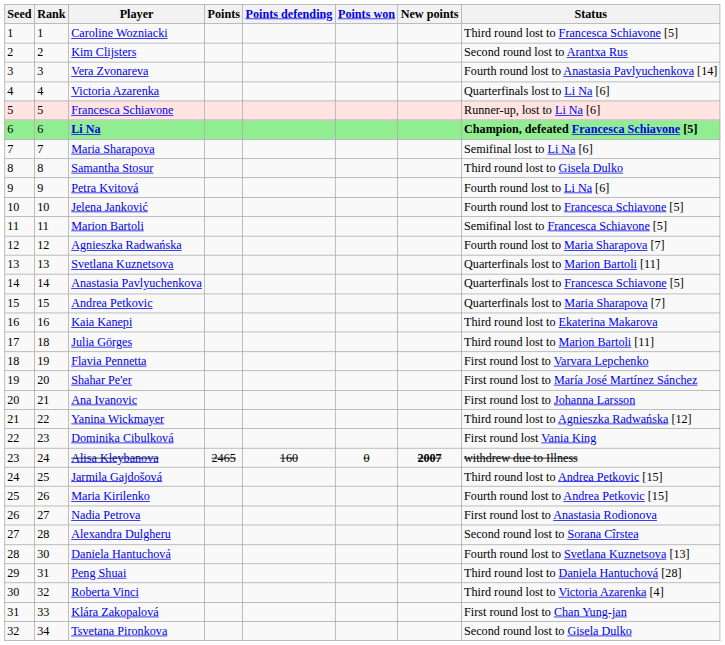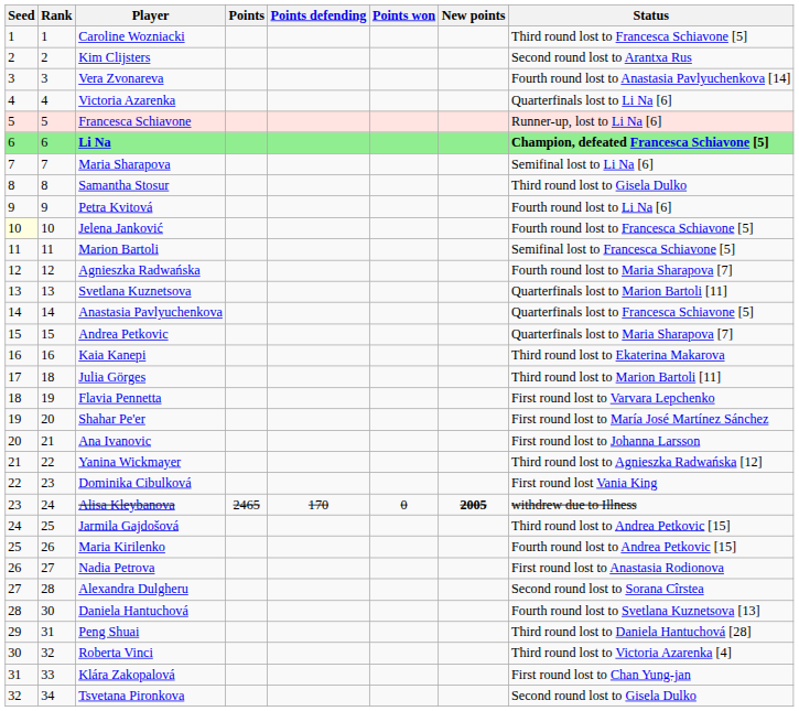 <table class="wikitable sortable" style="margin:1em auto;">
 <tr>
 <th>Seed</th>
 <th>Rank</th>
 <th>Player</th>
 <th>Points</th>
 <th style="text-align:center;"><a href='#'>Points defending</a></th>
 <th><a href='#'>Points won</a></th>
 <th>New points</th>
 <th>Status</th>
 </tr>
 <tr>
 <td>1</td>
 <td>1</td>
 <td> <a href='#'>Caroline Wozniacki</a></td>
 <td></td>
 <td></td>
 <td></td>
 <td></td>
 <td>Third round lost to  <a href='#'>Francesca Schiavone</a> [5]</td>
 </tr>
 <tr>
 <td>2</td>
 <td>2</td>
 <td> <a href='#'>Kim Clijsters</a></td>
 <td></td>
 <td></td>
 <td></td>
 <td></td>
 <td>Second round lost to  <a href='#'>Arantxa Rus</a></td>
 </tr>
 <tr>
 <td>3</td>
 <td>3</td>
 <td> <a href='#'>Vera Zvonareva</a></td>
 <td></td>
 <td></td>
 <td></td>
 <td></td>
 <td>Fourth round lost to  <a href='#'>Anastasia Pavlyuchenkova</a> [14]</td>
 </tr>
 <tr>
 <td>4</td>
 <td>4</td>
 <td> <a href='#'>Victoria Azarenka</a></td>
 <td></td>
 <td></td>
 <td></td>
 <td></td>
 <td>Quarterfinals lost to  <a href='#'>Li Na</a> [6]</td>
 </tr>
 <tr bgcolor=MistyRose>
 <td>5</td>
 <td>5</td>
 <td> <a href='#'>Francesca Schiavone</a></td>
 <td></td>
 <td></td>
 <td></td>
 <td></td>
 <td>Runner-up, lost to  <a href='#'>Li Na</a> [6]</td>
 </tr>
 <tr bgcolor=lightGreen>
 <td>6</td>
 <td>6</td>
 <td><strong> <a href='#'>Li Na</a> </strong></td>
 <td></td>
 <td></td>
 <td></td>
 <td></td>
 <td><strong>Champion, defeated  <a href='#'>Francesca Schiavone</a> [5]</strong></td>
 </tr>
 <tr>
 <td>7</td>
 <td>7</td>
 <td> <a href='#'>Maria Sharapova</a></td>
 <td></td>
 <td></td>
 <td></td>
 <td></td>
 <td>Semifinal lost to  <a href='#'>Li Na</a> [6]</td>
 </tr>
 <tr>
 <td>8</td>
 <td>8</td>
 <td> <a href='#'>Samantha Stosur</a></td>
 <td></td>
 <td></td>
 <td></td>
 <td></td>
 <td>Third round lost to  <a href='#'>Gisela Dulko</a></td>
 </tr>
 <tr>
 <td>9</td>
 <td>9</td>
 <td> <a href='#'>Petra Kvitová</a></td>
 <td></td>
 <td></td>
 <td></td>
 <td></td>
 <td>Fourth round lost to  <a href='#'>Li Na</a> [6]</td>
 </tr>
 <tr>
-<td>10</td>
+<td style="background: lightyellow;">10</td>
 <td>10</td>
 <td> <a href='#'>Jelena Janković</a></td>
 <td></td>
 <td></td>
 <td></td>
 <td></td>
 <td>Fourth round lost to  <a href='#'>Francesca Schiavone</a> [5]</td>
 </tr>
 <tr>
 <td>11</td>
 <td>11</td>
 <td> <a href='#'>Marion Bartoli</a></td>
 <td></td>
 <td></td>
 <td></td>
 <td></td>
 <td>Semifinal lost to  <a href='#'>Francesca Schiavone</a> [5]</td>
 </tr>
 <tr>
 <td>12</td>
 <td>12</td>
 <td> <a href='#'>Agnieszka Radwańska</a></td>
 <td></td>
 <td></td>
 <td></td>
 <td></td>
 <td>Fourth round lost to  <a href='#'>Maria Sharapova</a> [7]</td>
 </tr>
 <tr>
 <td>13</td>
 <td>13</td>
 <td> <a href='#'>Svetlana Kuznetsova</a></td>
 <td></td>
 <td></td>
 <td></td>
 <td></td>
 <td>Quarterfinals lost to  <a href='#'>Marion Bartoli</a> [11]</td>
 </tr>
 <tr>
 <td>14</td>
 <td>14</td>
 <td> <a href='#'>Anastasia Pavlyuchenkova</a></td>
 <td></td>
 <td></td>
 <td></td>
 <td></td>
 <td>Quarterfinals lost to  <a href='#'>Francesca Schiavone</a> [5]</td>
 </tr>
 <tr>
 <td>15</td>
 <td>15</td>
 <td> <a href='#'>Andrea Petkovic</a></td>
 <td></td>
 <td></td>
 <td></td>
 <td></td>
 <td>Quarterfinals lost to  <a href='#'>Maria Sharapova</a> [7]</td>
 </tr>
 <tr>
 <td>16</td>
 <td>16</td>
 <td> <a href='#'>Kaia Kanepi</a></td>
 <td></td>
 <td></td>
 <td></td>
 <td></td>
 <td>Third round lost to  <a href='#'>Ekaterina Makarova</a></td>
 </tr>
 <tr>
 <td>17</td>
 <td>18</td>
 <td> <a href='#'>Julia Görges</a></td>
 <td></td>
 <td></td>
 <td></td>
 <td></td>
 <td>Third round lost to  <a href='#'>Marion Bartoli</a> [11]</td>
 </tr>
 <tr>
 <td>18</td>
 <td>19</td>
 <td> <a href='#'>Flavia Pennetta</a></td>
 <td></td>
 <td></td>
 <td></td>
 <td></td>
 <td>First round lost to  <a href='#'>Varvara Lepchenko</a></td>
 </tr>
 <tr>
 <td>19</td>
 <td>20</td>
 <td> <a href='#'>Shahar Pe'er</a></td>
 <td></td>
 <td></td>
 <td></td>
 <td></td>
 <td>First round lost to  <a href='#'>María José Martínez Sánchez</a></td>
 </tr>
 <tr>
 <td>20</td>
 <td>21</td>
 <td> <a href='#'>Ana Ivanovic</a></td>
 <td></td>
 <td></td>
 <td></td>
 <td></td>
 <td>First round lost to  <a href='#'>Johanna Larsson</a></td>
 </tr>
 <tr>
 <td>21</td>
 <td>22</td>
 <td> <a href='#'>Yanina Wickmayer</a></td>
 <td></td>
 <td></td>
 <td></td>
 <td></td>
 <td>Third round lost to  <a href='#'>Agnieszka Radwańska</a> [12]</td>
 </tr>
 <tr>
 <td>22</td>
 <td>23</td>
 <td> <a href='#'>Dominika Cibulková</a></td>
 <td></td>
 <td></td>
 <td></td>
 <td></td>
 <td>First round lost  <a href='#'>Vania King</a></td>
 </tr>
 <tr>
 <td>23</td>
 <td>24</td>
 <td><s> <a href='#'>Alisa Kleybanova</a></s></td>
 <td style="text-align:center;"><s>2465</s></td>
-<td style="text-align:center;"><s>160</s></td>
+<td style="text-align:center;"><s>170</s></td>
 <td style="text-align:center;"><s>0</s></td>
-<td style="text-align:center;"><s><strong>2007</strong></s></td>
+<td style="text-align:center;"><s><strong>2005</strong></s></td>
 <td><s>withdrew due to Illness</s></td>
 </tr>
 <tr>
 <td>24</td>
 <td>25</td>
 <td> <a href='#'>Jarmila Gajdošová</a></td>
 <td></td>
 <td></td>
 <td></td>
 <td></td>
 <td>Third round lost to  <a href='#'>Andrea Petkovic</a> [15]</td>
 </tr>
 <tr>
 <td>25</td>
 <td>26</td>
 <td> <a href='#'>Maria Kirilenko</a></td>
 <td></td>
 <td></td>
 <td></td>
 <td></td>
 <td>Fourth round lost to  <a href='#'>Andrea Petkovic</a> [15]</td>
 </tr>
 <tr>
 <td>26</td>
 <td>27</td>
 <td> <a href='#'>Nadia Petrova</a></td>
 <td></td>
 <td></td>
 <td></td>
 <td></td>
 <td>First round lost to  <a href='#'>Anastasia Rodionova</a></td>
 </tr>
 <tr>
 <td>27</td>
 <td>28</td>
 <td> <a href='#'>Alexandra Dulgheru</a></td>
 <td></td>
 <td></td>
 <td></td>
 <td></td>
 <td>Second round lost to  <a href='#'>Sorana Cîrstea</a></td>
 </tr>
 <tr>
 <td>28</td>
 <td>30</td>
 <td> <a href='#'>Daniela Hantuchová</a></td>
 <td></td>
 <td></td>
 <td></td>
 <td></td>
 <td>Fourth round lost to  <a href='#'>Svetlana Kuznetsova</a> [13]</td>
 </tr>
 <tr>
 <td>29</td>
 <td>31</td>
 <td> <a href='#'>Peng Shuai</a></td>
 <td></td>
 <td></td>
 <td></td>
 <td></td>
 <td>Third round lost to  <a href='#'>Daniela Hantuchová</a> [28]</td>
 </tr>
 <tr>
 <td>30</td>
 <td>32</td>
 <td> <a href='#'>Roberta Vinci</a></td>
 <td></td>
 <td></td>
 <td></td>
 <td></td>
 <td>Third round lost to  <a href='#'>Victoria Azarenka</a> [4]</td>
 </tr>
 <tr>
 <td>31</td>
 <td>33</td>
 <td> <a href='#'>Klára Zakopalová</a></td>
 <td></td>
 <td></td>
 <td></td>
 <td></td>
 <td>First round lost to  <a href='#'>Chan Yung-jan</a></td>
 </tr>
 <tr>
 <td>32</td>
 <td>34</td>
 <td> <a href='#'>Tsvetana Pironkova</a></td>
 <td></td>
 <td></td>
 <td></td>
 <td></td>
 <td>Second round lost to  <a href='#'>Gisela Dulko</a></td>
 </tr>
 </table>
